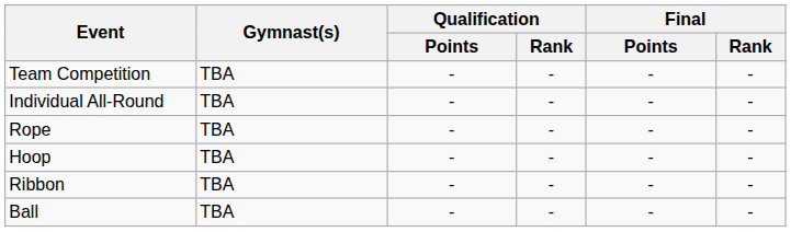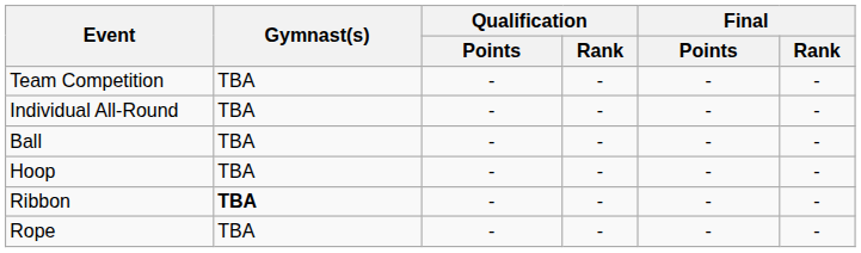 <table class=wikitable style="font-size:90%">
 <tr>
 <th rowspan="2" width=150>Event</th>
 <th rowspan="2" width=150>Gymnast(s)</th>
 <th colspan="2" width=150>Qualification</th>
 <th colspan="2" width=150>Final</th>
 </tr>
 <tr>
 <th width=100>Points</th>
 <th width=50>Rank</th>
 <th width=100>Points</th>
 <th width=50>Rank</th>
 </tr>
 <tr>
 <td>Team Competition</td>
 <td>TBA</td>
 <td align="center">-</td>
 <td align="center">-</td>
 <td align="center">-</td>
 <td align="center">-</td>
 </tr>
 <tr>
 <td>Individual All-Round</td>
 <td>TBA</td>
 <td align="center">-</td>
 <td align="center">-</td>
 <td align="center">-</td>
 <td align="center">-</td>
 </tr>
 <tr>
-<td>Rope</td>
+<td>Ball</td>
 <td>TBA</td>
 <td align="center">-</td>
 <td align="center">-</td>
 <td align="center">-</td>
 <td align="center">-</td>
 </tr>
 <tr>
 <td>Hoop</td>
 <td>TBA</td>
 <td align="center">-</td>
 <td align="center">-</td>
 <td align="center">-</td>
 <td align="center">-</td>
 </tr>
 <tr>
 <td>Ribbon</td>
-<td>TBA</td>
+<td><strong>TBA</strong></td>
 <td align="center">-</td>
 <td align="center">-</td>
 <td align="center">-</td>
 <td align="center">-</td>
 </tr>
 <tr>
-<td>Ball</td>
+<td>Rope</td>
 <td>TBA</td>
 <td align="center">-</td>
 <td align="center">-</td>
 <td align="center">-</td>
 <td align="center">-</td>
 </tr>
 </table>
